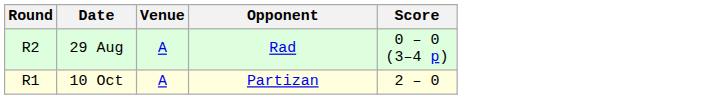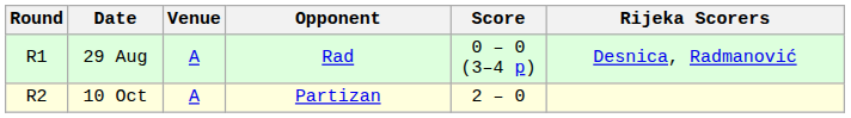 <table class="wikitable sortable" style="text-align: center; font-size:95%;">
 <tr>
 <th width="30">Round</th>
 <th width="60">Date</th>
 <th width="20">Venue</th>
 <th width="150">Opponent</th>
 <th width="60">Score</th>
+<th width="200">Rijeka Scorers</th>
 </tr>
 <tr bgcolor="#ddffdd">
-<td>R2</td>
+<td>R1</td>
 <td>29 Aug</td>
 <td><a href='#'>A</a></td>
 <td><a href='#'>Rad</a></td>
 <td>0 – 0 (3–4 <a href='#'>p</a>)</td>
+<td><a href='#'>Desnica</a>, <a href='#'>Radmanović</a></td>
 </tr>
 <tr bgcolor="#ffffdd">
-<td>R1</td>
+<td>R2</td>
 <td>10 Oct</td>
 <td><a href='#'>A</a></td>
 <td><a href='#'>Partizan</a></td>
 <td>2 – 0</td>
+<td></td>
 </tr>
 </table>
